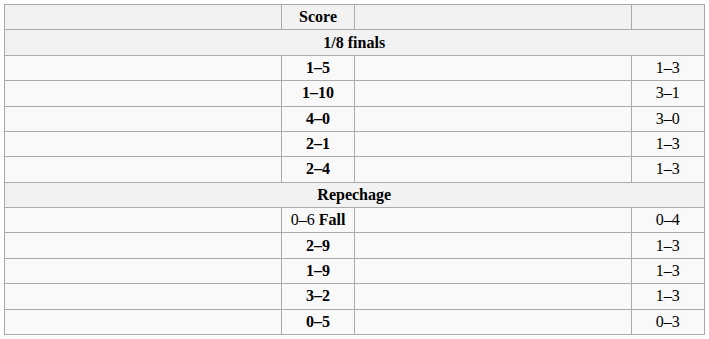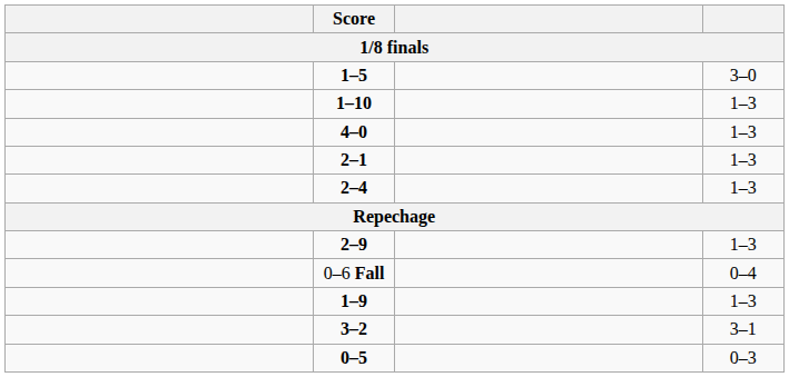 <table class="wikitable" style="text-align: left; ">
 <tr>
 <th align="right" width="270"></th>
 <th width="65">Score</th>
 <th align="left" width="270"></th>
 <th width="65"></th>
 </tr>
 <tr>
 <th colspan=4>1/8 finals</th>
 </tr>
 <tr>
 <td></td>
 <td align="center"><strong>1–5</strong></td>
 <td><strong></strong></td>
-<td align=center>1–3 <strong></strong></td>
+<td align=center>3–0 <strong></strong></td>
 </tr>
 <tr>
 <td></td>
 <td align="center"><strong>1–10</strong></td>
 <td><strong></strong></td>
-<td align=center>3–1 <strong></strong></td>
+<td align=center>1–3 <strong></strong></td>
 </tr>
 <tr>
 <td><strong></strong></td>
 <td align="center"><strong>4–0</strong></td>
 <td></td>
-<td align=center>3–0 <strong></strong></td>
+<td align=center>1–3 <strong></strong></td>
 </tr>
 <tr>
 <td><strong></strong></td>
 <td align="center"><strong>2–1</strong></td>
 <td></td>
 <td align=center>1–3 <strong></strong></td>
 </tr>
 <tr>
 <td></td>
 <td align="center"><strong>2–4</strong></td>
 <td><strong></strong></td>
 <td align=center>1–3 <strong></strong></td>
 </tr>
 <tr>
 <th colspan=4>Repechage</th>
 </tr>
 <tr>
 <td></td>
+<td align="center"><strong>2–9</strong></td>
+<td><strong></strong></td>
+<td align=center>1–3 <strong></strong></td>
+</tr>
+<tr>
+<td></td>
 <td align="center">0–6 <strong>Fall</strong></td>
 <td><strong></strong></td>
 <td align=center>0–4 <strong></strong></td>
-</tr>
-<tr>
-<td></td>
-<td align="center"><strong>2–9</strong></td>
-<td><strong></strong></td>
-<td align=center>1–3 <strong></strong></td>
 </tr>
 <tr>
 <td></td>
 <td align="center"><strong>1–9</strong></td>
 <td><strong></strong></td>
 <td align=center>1–3 <strong></strong></td>
 </tr>
 <tr>
 <td><strong></strong></td>
 <td align="center"><strong>3–2</strong></td>
 <td></td>
-<td align=center>1–3 <strong></strong></td>
+<td align=center>3–1 <strong></strong></td>
 </tr>
 <tr>
 <td></td>
 <td align="center"><strong>0–5</strong></td>
 <td><strong></strong></td>
 <td align=center>0–3 <strong></strong></td>
 </tr>
 </table>
